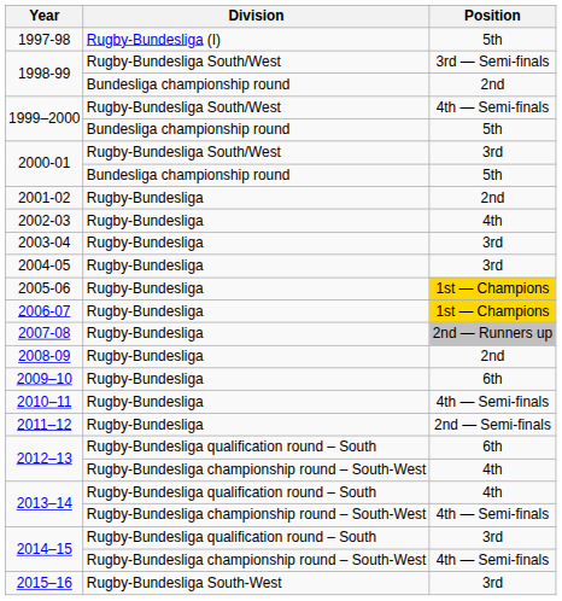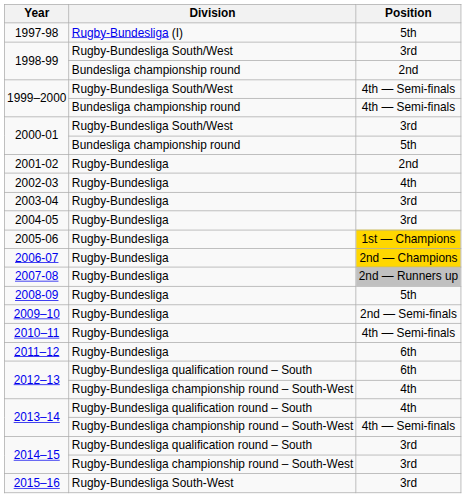 <table class="wikitable">
 <tr>
 <th>Year</th>
 <th>Division</th>
 <th>Position</th>
 </tr>
 <tr align="center">
 <td>1997-98</td>
 <td align="left"><a href='#'>Rugby-Bundesliga</a> (I)</td>
 <td>5th</td>
 </tr>
 <tr align="center">
 <td rowspan=2>1998-99</td>
 <td align="left">Rugby-Bundesliga South/West</td>
-<td>3rd — Semi-finals</td>
+<td>3rd</td>
 </tr>
 <tr align="center">
 <td align="left">Bundesliga championship round</td>
 <td>2nd</td>
 </tr>
 <tr align="center">
 <td rowspan=2>1999–2000</td>
 <td align="left">Rugby-Bundesliga South/West</td>
 <td>4th — Semi-finals</td>
 </tr>
 <tr align="center">
 <td align="left">Bundesliga championship round</td>
-<td>5th</td>
+<td>4th — Semi-finals</td>
 </tr>
 <tr align="center">
 <td rowspan=2>2000-01</td>
 <td align="left">Rugby-Bundesliga South/West</td>
 <td>3rd</td>
 </tr>
 <tr align="center">
 <td align="left">Bundesliga championship round</td>
 <td>5th</td>
 </tr>
 <tr align="center">
 <td>2001-02</td>
 <td align="left">Rugby-Bundesliga</td>
 <td>2nd</td>
 </tr>
 <tr align="center">
 <td>2002-03</td>
 <td align="left">Rugby-Bundesliga</td>
 <td>4th</td>
 </tr>
 <tr align="center">
 <td>2003-04</td>
 <td align="left">Rugby-Bundesliga</td>
 <td>3rd</td>
 </tr>
 <tr align="center">
 <td>2004-05</td>
 <td align="left">Rugby-Bundesliga</td>
 <td>3rd</td>
 </tr>
 <tr align="center">
 <td>2005-06</td>
 <td align="left">Rugby-Bundesliga</td>
 <td bgcolor="#FFD700">1st — Champions</td>
 </tr>
 <tr align="center">
 <td><a href='#'>2006-07</a></td>
 <td align="left">Rugby-Bundesliga</td>
-<td bgcolor="#FFD700">1st — Champions</td>
+<td bgcolor="#FFD700">2nd — Champions</td>
 </tr>
 <tr align="center">
 <td><a href='#'>2007-08</a></td>
 <td align="left">Rugby-Bundesliga</td>
 <td bgcolor=silver>2nd — Runners up</td>
 </tr>
 <tr align="center">
 <td><a href='#'>2008-09</a></td>
 <td align="left">Rugby-Bundesliga</td>
-<td>2nd</td>
+<td>5th</td>
 </tr>
 <tr align="center">
 <td><a href='#'>2009–10</a></td>
 <td align="left">Rugby-Bundesliga</td>
-<td>6th</td>
+<td>2nd — Semi-finals</td>
 </tr>
 <tr align="center">
 <td><a href='#'>2010–11</a></td>
 <td align="left">Rugby-Bundesliga</td>
 <td>4th — Semi-finals</td>
 </tr>
 <tr align="center">
 <td><a href='#'>2011–12</a></td>
 <td align="left">Rugby-Bundesliga</td>
-<td>2nd — Semi-finals</td>
+<td>6th</td>
 </tr>
 <tr align="center">
 <td rowspan=2><a href='#'>2012–13</a></td>
 <td align="left">Rugby-Bundesliga qualification round – South</td>
 <td>6th</td>
 </tr>
 <tr align="center">
 <td align="left">Rugby-Bundesliga championship round – South-West</td>
 <td>4th</td>
 </tr>
 <tr align="center">
 <td rowspan=2><a href='#'>2013–14</a></td>
 <td align="left">Rugby-Bundesliga qualification round – South</td>
 <td>4th</td>
 </tr>
 <tr align="center">
 <td align="left">Rugby-Bundesliga championship round – South-West</td>
 <td>4th — Semi-finals</td>
 </tr>
 <tr align="center">
 <td rowspan=2><a href='#'>2014–15</a></td>
 <td align="left">Rugby-Bundesliga qualification round – South</td>
 <td>3rd</td>
 </tr>
 <tr align="center">
 <td align="left">Rugby-Bundesliga championship round – South-West</td>
-<td>4th — Semi-finals</td>
+<td>3rd</td>
 </tr>
 <tr align="center">
 <td><a href='#'>2015–16</a></td>
 <td align="left">Rugby-Bundesliga South-West</td>
 <td>3rd</td>
 </tr>
 </table>
